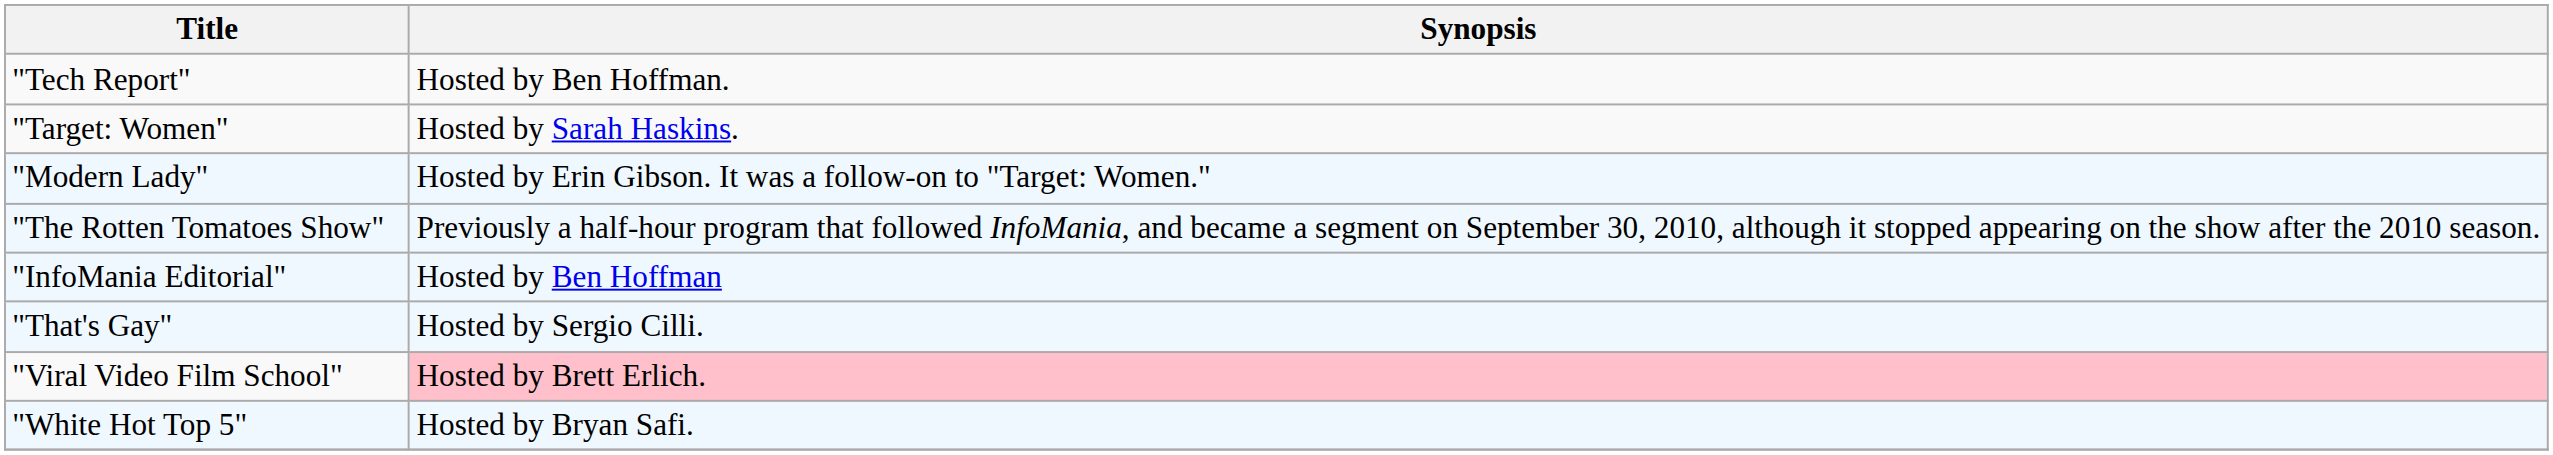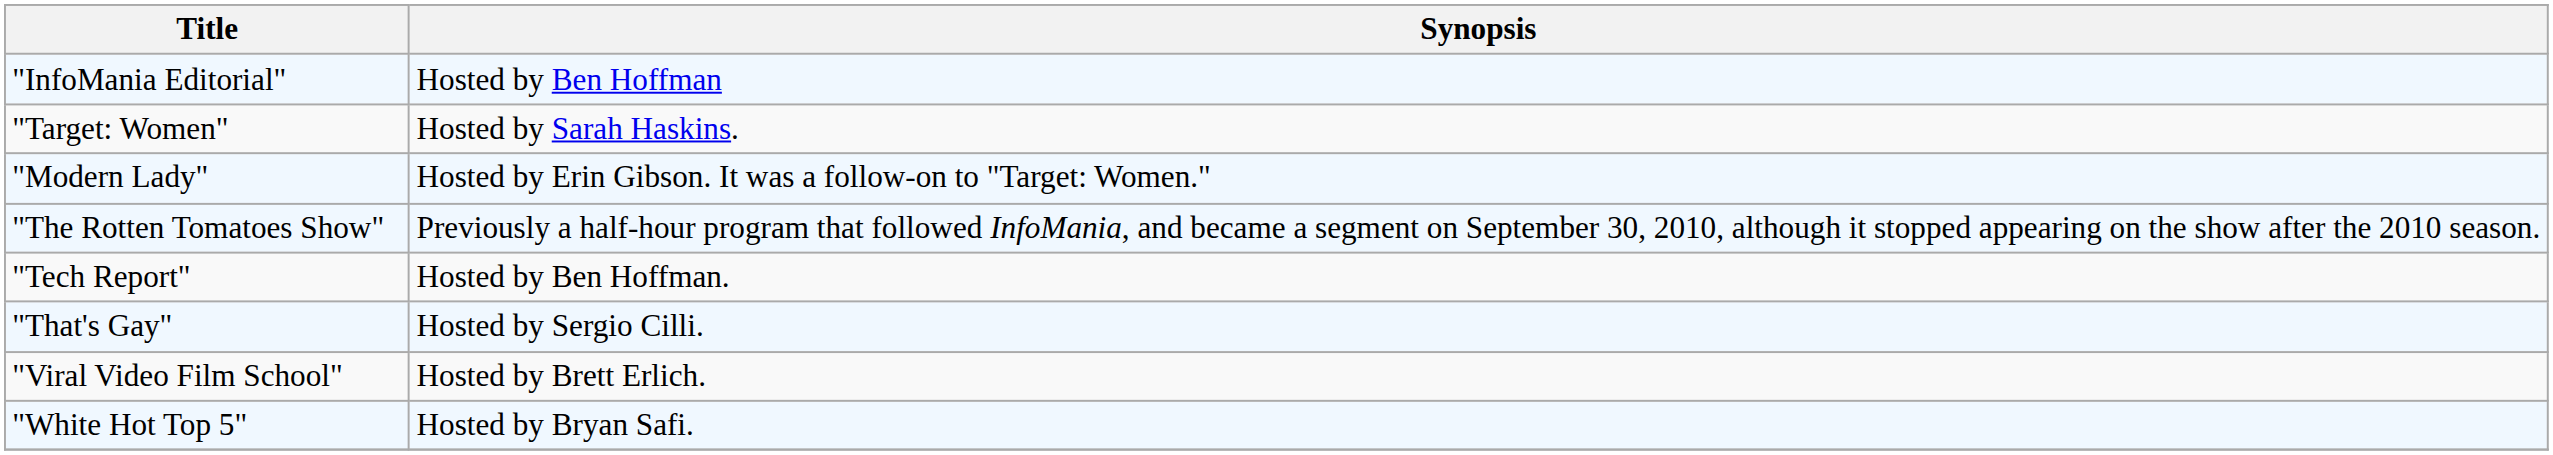 <table class="wikitable">
 <tr>
 <th width="200px">Title</th>
 <th>Synopsis</th>
 </tr>
-<tr>
-<td>"Tech Report"</td>
-<td>Hosted by Ben Hoffman.</td>
+<tr bgcolor="#F0F8FF">
+<td>"InfoMania Editorial"</td>
+<td>Hosted by <a href='#'>Ben Hoffman</a></td>
 </tr>
 <tr>
 <td>"Target: Women"</td>
 <td>Hosted by <a href='#'>Sarah Haskins</a>.</td>
 </tr>
 <tr bgcolor="#F0F8FF"|->
 <td>"Modern Lady"</td>
 <td>Hosted by Erin Gibson. It was a follow-on to "Target: Women."</td>
 </tr>
 <tr bgcolor="#F0F8FF">
 <td>"The Rotten Tomatoes Show"</td>
 <td>Previously a half-hour program that followed <em>InfoMania</em>, and became a segment on September 30, 2010, although it stopped appearing on the show after the 2010 season.</td>
 </tr>
-<tr bgcolor="#F0F8FF">
-<td>"InfoMania Editorial"</td>
-<td>Hosted by <a href='#'>Ben Hoffman</a></td>
+<tr>
+<td>"Tech Report"</td>
+<td>Hosted by Ben Hoffman.</td>
 </tr>
 <tr bgcolor="#F0F8FF">
 <td>"That's Gay"</td>
 <td>Hosted by Sergio Cilli.</td>
 </tr>
 <tr>
 <td>"Viral Video Film School"</td>
-<td style="background: pink;">Hosted by Brett Erlich.</td>
+<td>Hosted by Brett Erlich.</td>
 </tr>
 <tr bgcolor="#F0F8FF">
 <td>"White Hot Top 5"</td>
 <td>Hosted by Bryan Safi.</td>
 </tr>
 <tr>
 </tr>
 </table>
